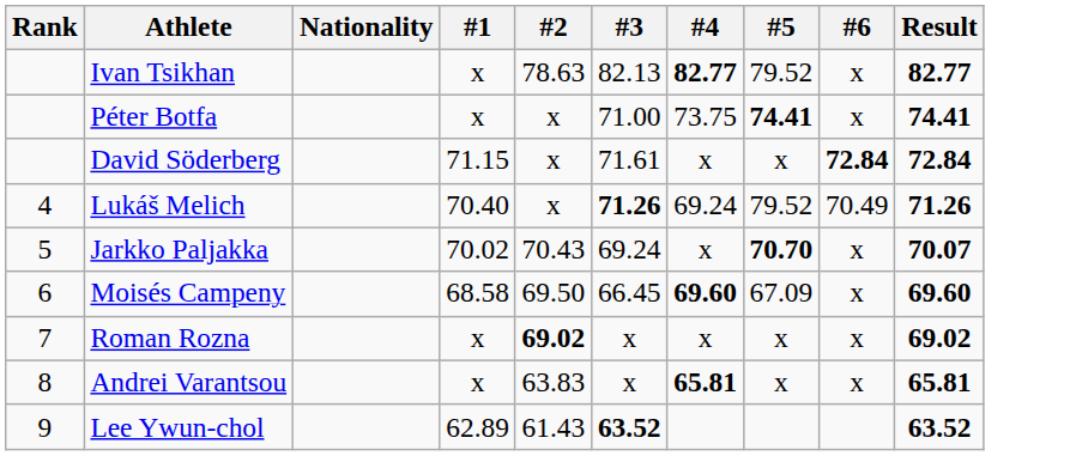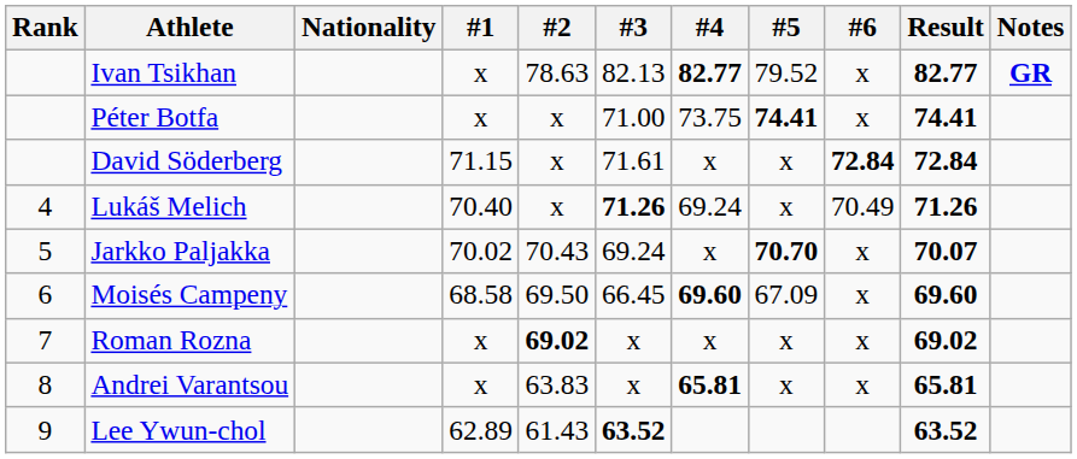 <table class="wikitable sortable" style="text-align:center">
 <tr>
 <th>Rank</th>
 <th>Athlete</th>
 <th>Nationality</th>
 <th>#1</th>
 <th>#2</th>
 <th>#3</th>
 <th>#4</th>
 <th>#5</th>
 <th>#6</th>
 <th>Result</th>
+<th>Notes</th>
 </tr>
 <tr>
 <td></td>
 <td align=left><a href='#'>Ivan Tsikhan</a></td>
 <td align=left></td>
 <td>x</td>
 <td>78.63</td>
 <td>82.13</td>
 <td><strong>82.77</strong></td>
 <td>79.52</td>
 <td>x</td>
 <td><strong>82.77</strong></td>
+<td><strong><a href='#'>GR</a></strong></td>
 </tr>
 <tr>
 <td></td>
 <td align=left><a href='#'>Péter Botfa</a></td>
 <td align=left></td>
 <td>x</td>
 <td>x</td>
 <td>71.00</td>
 <td>73.75</td>
 <td><strong>74.41</strong></td>
 <td>x</td>
 <td><strong>74.41</strong></td>
+<td></td>
 </tr>
 <tr>
 <td></td>
 <td align=left><a href='#'>David Söderberg</a></td>
 <td align=left></td>
 <td>71.15</td>
 <td>x</td>
 <td>71.61</td>
 <td>x</td>
 <td>x</td>
 <td><strong>72.84</strong></td>
 <td><strong>72.84</strong></td>
+<td></td>
 </tr>
 <tr>
 <td>4</td>
 <td align=left><a href='#'>Lukáš Melich</a></td>
 <td align=left></td>
 <td>70.40</td>
 <td>x</td>
 <td><strong>71.26</strong></td>
 <td>69.24</td>
-<td>79.52</td>
+<td>x</td>
 <td>70.49</td>
 <td><strong>71.26</strong></td>
+<td></td>
 </tr>
 <tr>
 <td>5</td>
 <td align=left><a href='#'>Jarkko Paljakka</a></td>
 <td align=left></td>
 <td>70.02</td>
 <td>70.43</td>
 <td>69.24</td>
 <td>x</td>
 <td><strong>70.70</strong></td>
 <td>x</td>
 <td><strong>70.07</strong></td>
+<td></td>
 </tr>
 <tr>
 <td>6</td>
 <td align=left><a href='#'>Moisés Campeny</a></td>
 <td align=left></td>
 <td>68.58</td>
 <td>69.50</td>
 <td>66.45</td>
 <td><strong>69.60</strong></td>
 <td>67.09</td>
 <td>x</td>
 <td><strong>69.60</strong></td>
+<td></td>
 </tr>
 <tr>
 <td>7</td>
 <td align=left><a href='#'>Roman Rozna</a></td>
 <td align=left></td>
 <td>x</td>
 <td><strong>69.02</strong></td>
 <td>x</td>
 <td>x</td>
 <td>x</td>
 <td>x</td>
 <td><strong>69.02</strong></td>
+<td></td>
 </tr>
 <tr>
 <td>8</td>
 <td align=left><a href='#'>Andrei Varantsou</a></td>
 <td align=left></td>
 <td>x</td>
 <td>63.83</td>
 <td>x</td>
 <td><strong>65.81</strong></td>
 <td>x</td>
 <td>x</td>
 <td><strong>65.81</strong></td>
+<td></td>
 </tr>
 <tr>
 <td>9</td>
 <td align=left><a href='#'>Lee Ywun-chol</a></td>
 <td align=left></td>
 <td>62.89</td>
 <td>61.43</td>
 <td><strong>63.52</strong></td>
 <td></td>
 <td></td>
 <td></td>
 <td><strong>63.52</strong></td>
+<td></td>
 </tr>
 </table>
